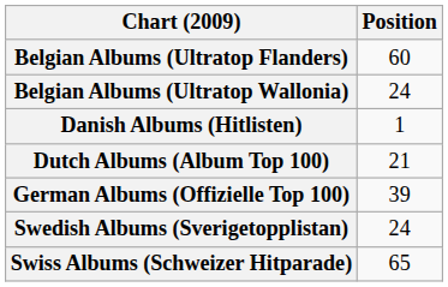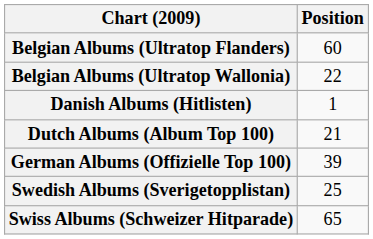 <table class="wikitable sortable plainrowheaders" style="text-align:center">
 <tr>
 <th>Chart (2009)</th>
 <th>Position</th>
 </tr>
 <tr>
 <th scope="row">Belgian Albums (Ultratop Flanders)</th>
 <td>60</td>
 </tr>
 <tr>
 <th scope="row">Belgian Albums (Ultratop Wallonia)</th>
-<td>24</td>
+<td>22</td>
 </tr>
 <tr>
 <th scope="row">Danish Albums (Hitlisten)</th>
 <td>1</td>
 </tr>
 <tr>
 <th scope="row">Dutch Albums (Album Top 100)</th>
 <td>21</td>
 </tr>
 <tr>
 <th scope="row">German Albums (Offizielle Top 100)</th>
 <td>39</td>
 </tr>
 <tr>
 <th scope="row">Swedish Albums (Sverigetopplistan)</th>
-<td>24</td>
+<td>25</td>
 </tr>
 <tr>
 <th scope="row">Swiss Albums (Schweizer Hitparade)</th>
 <td>65</td>
 </tr>
 </table>
